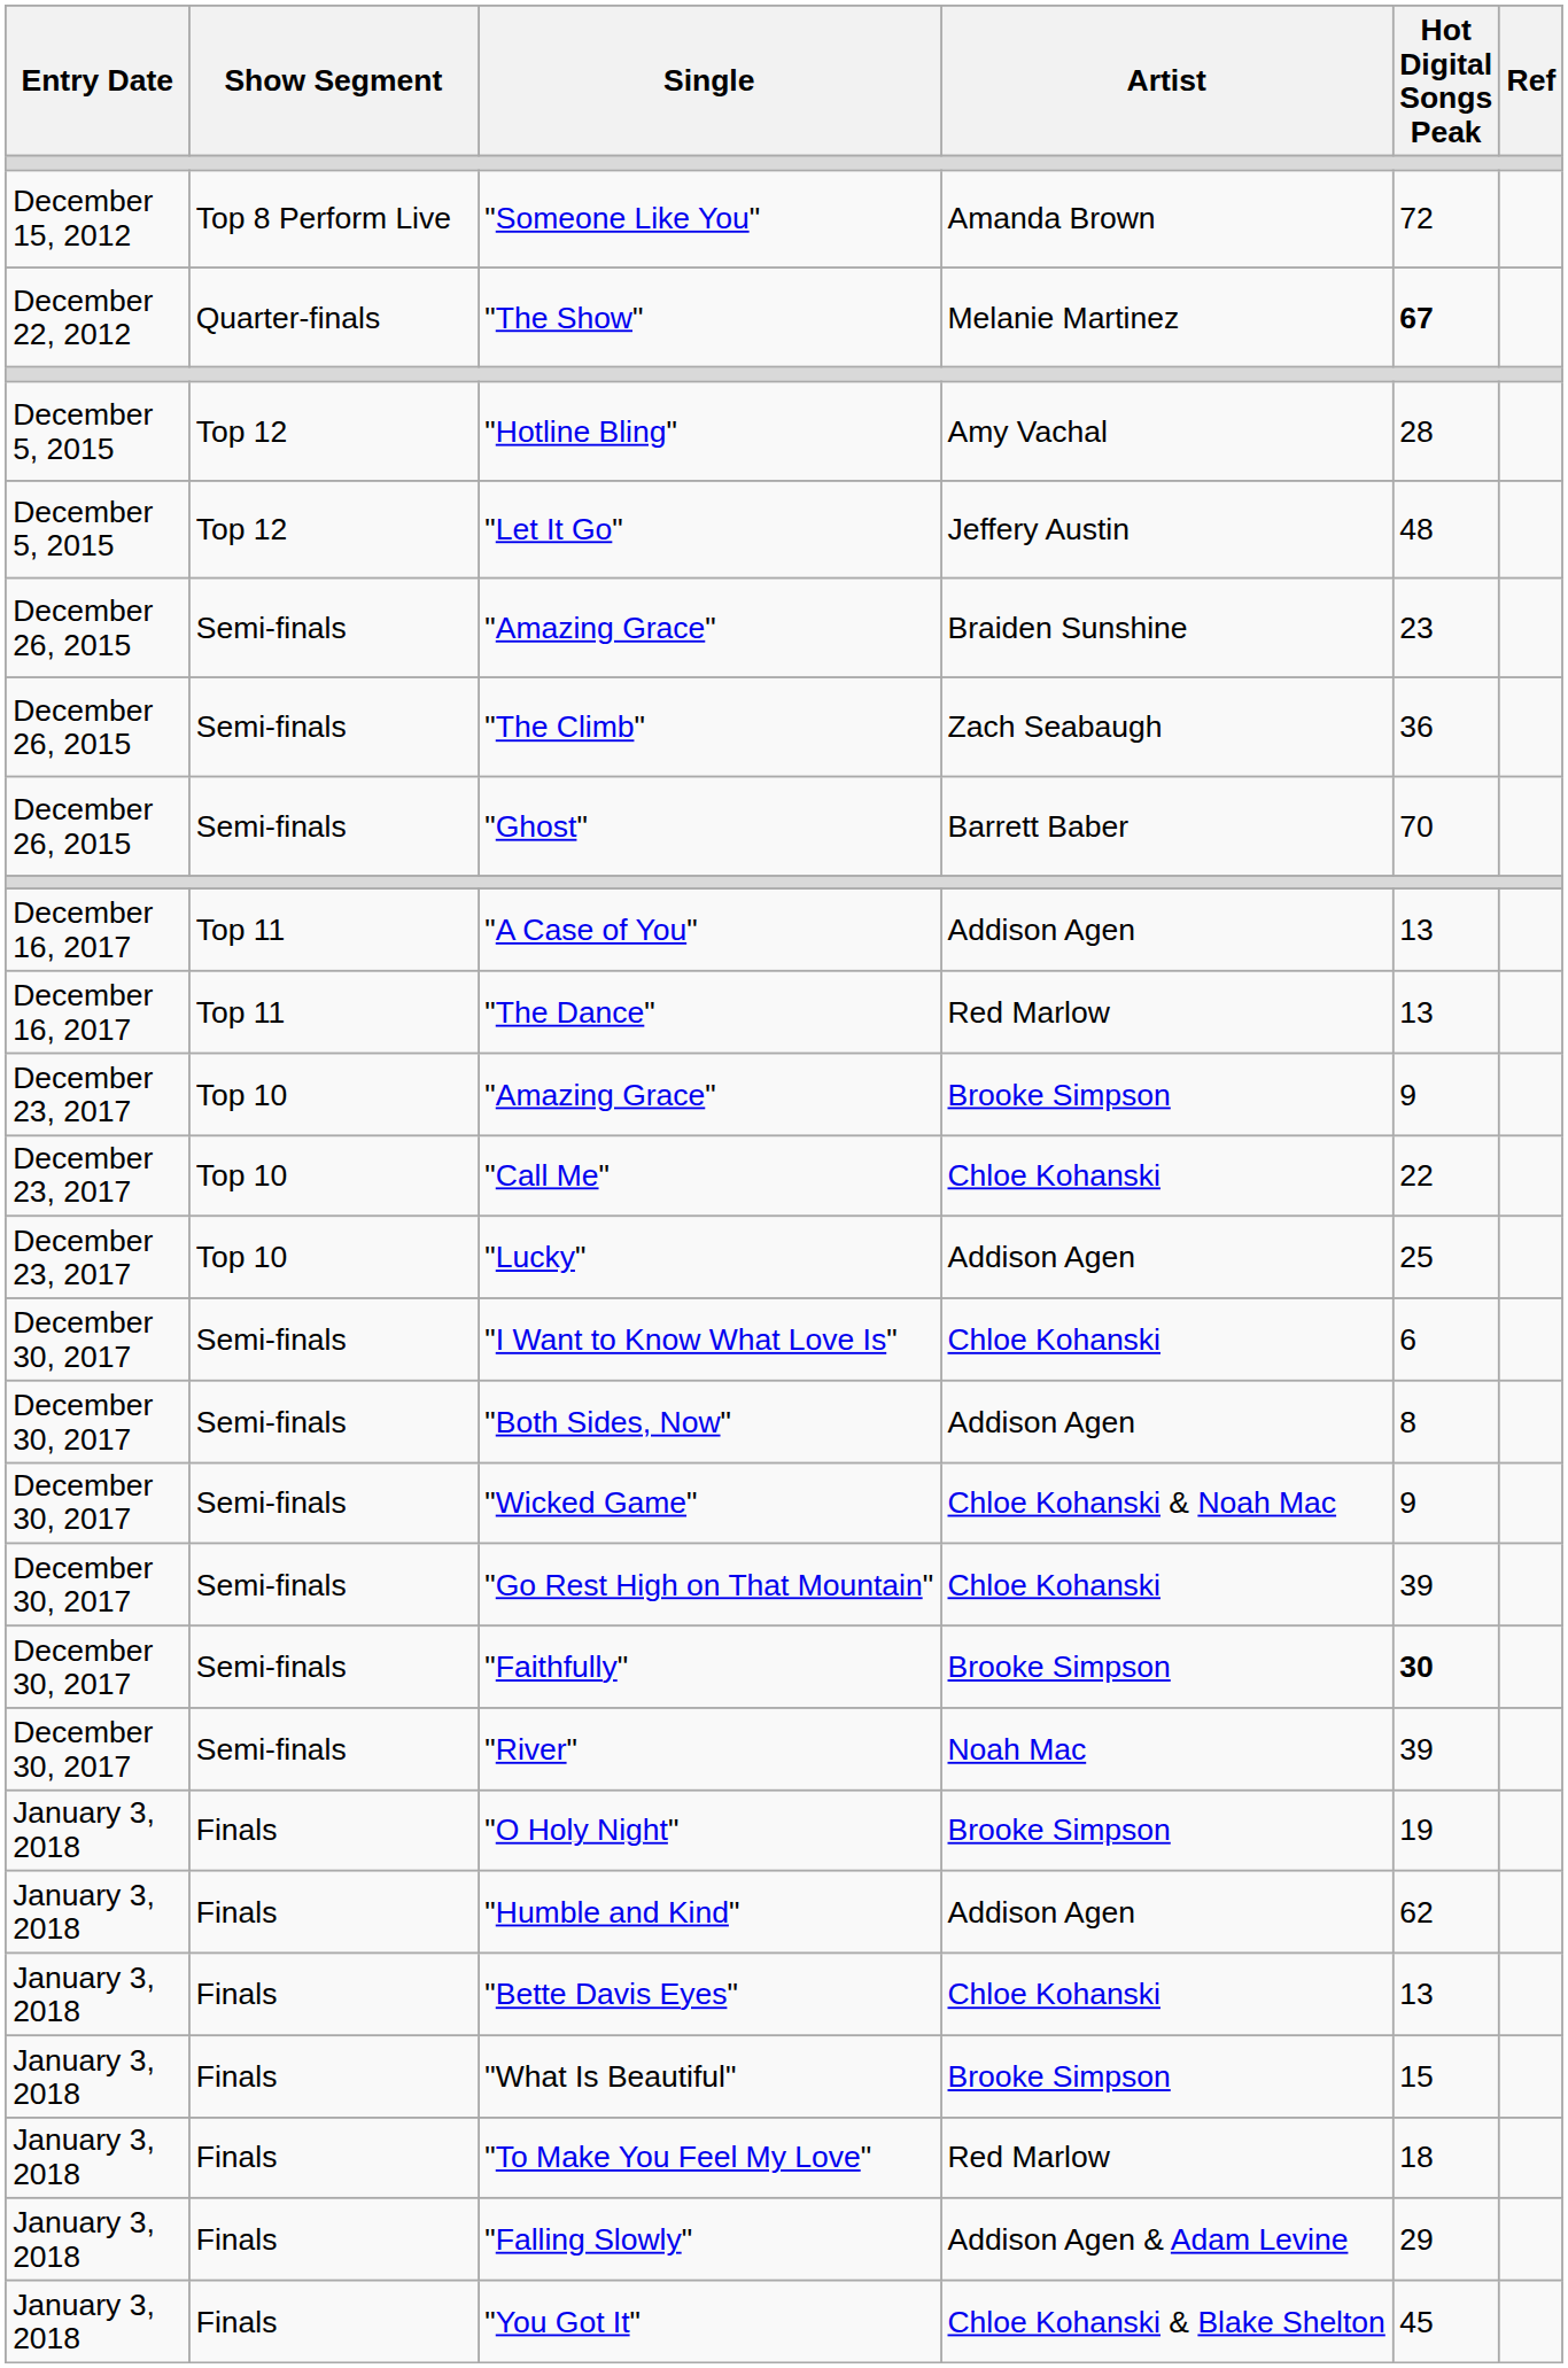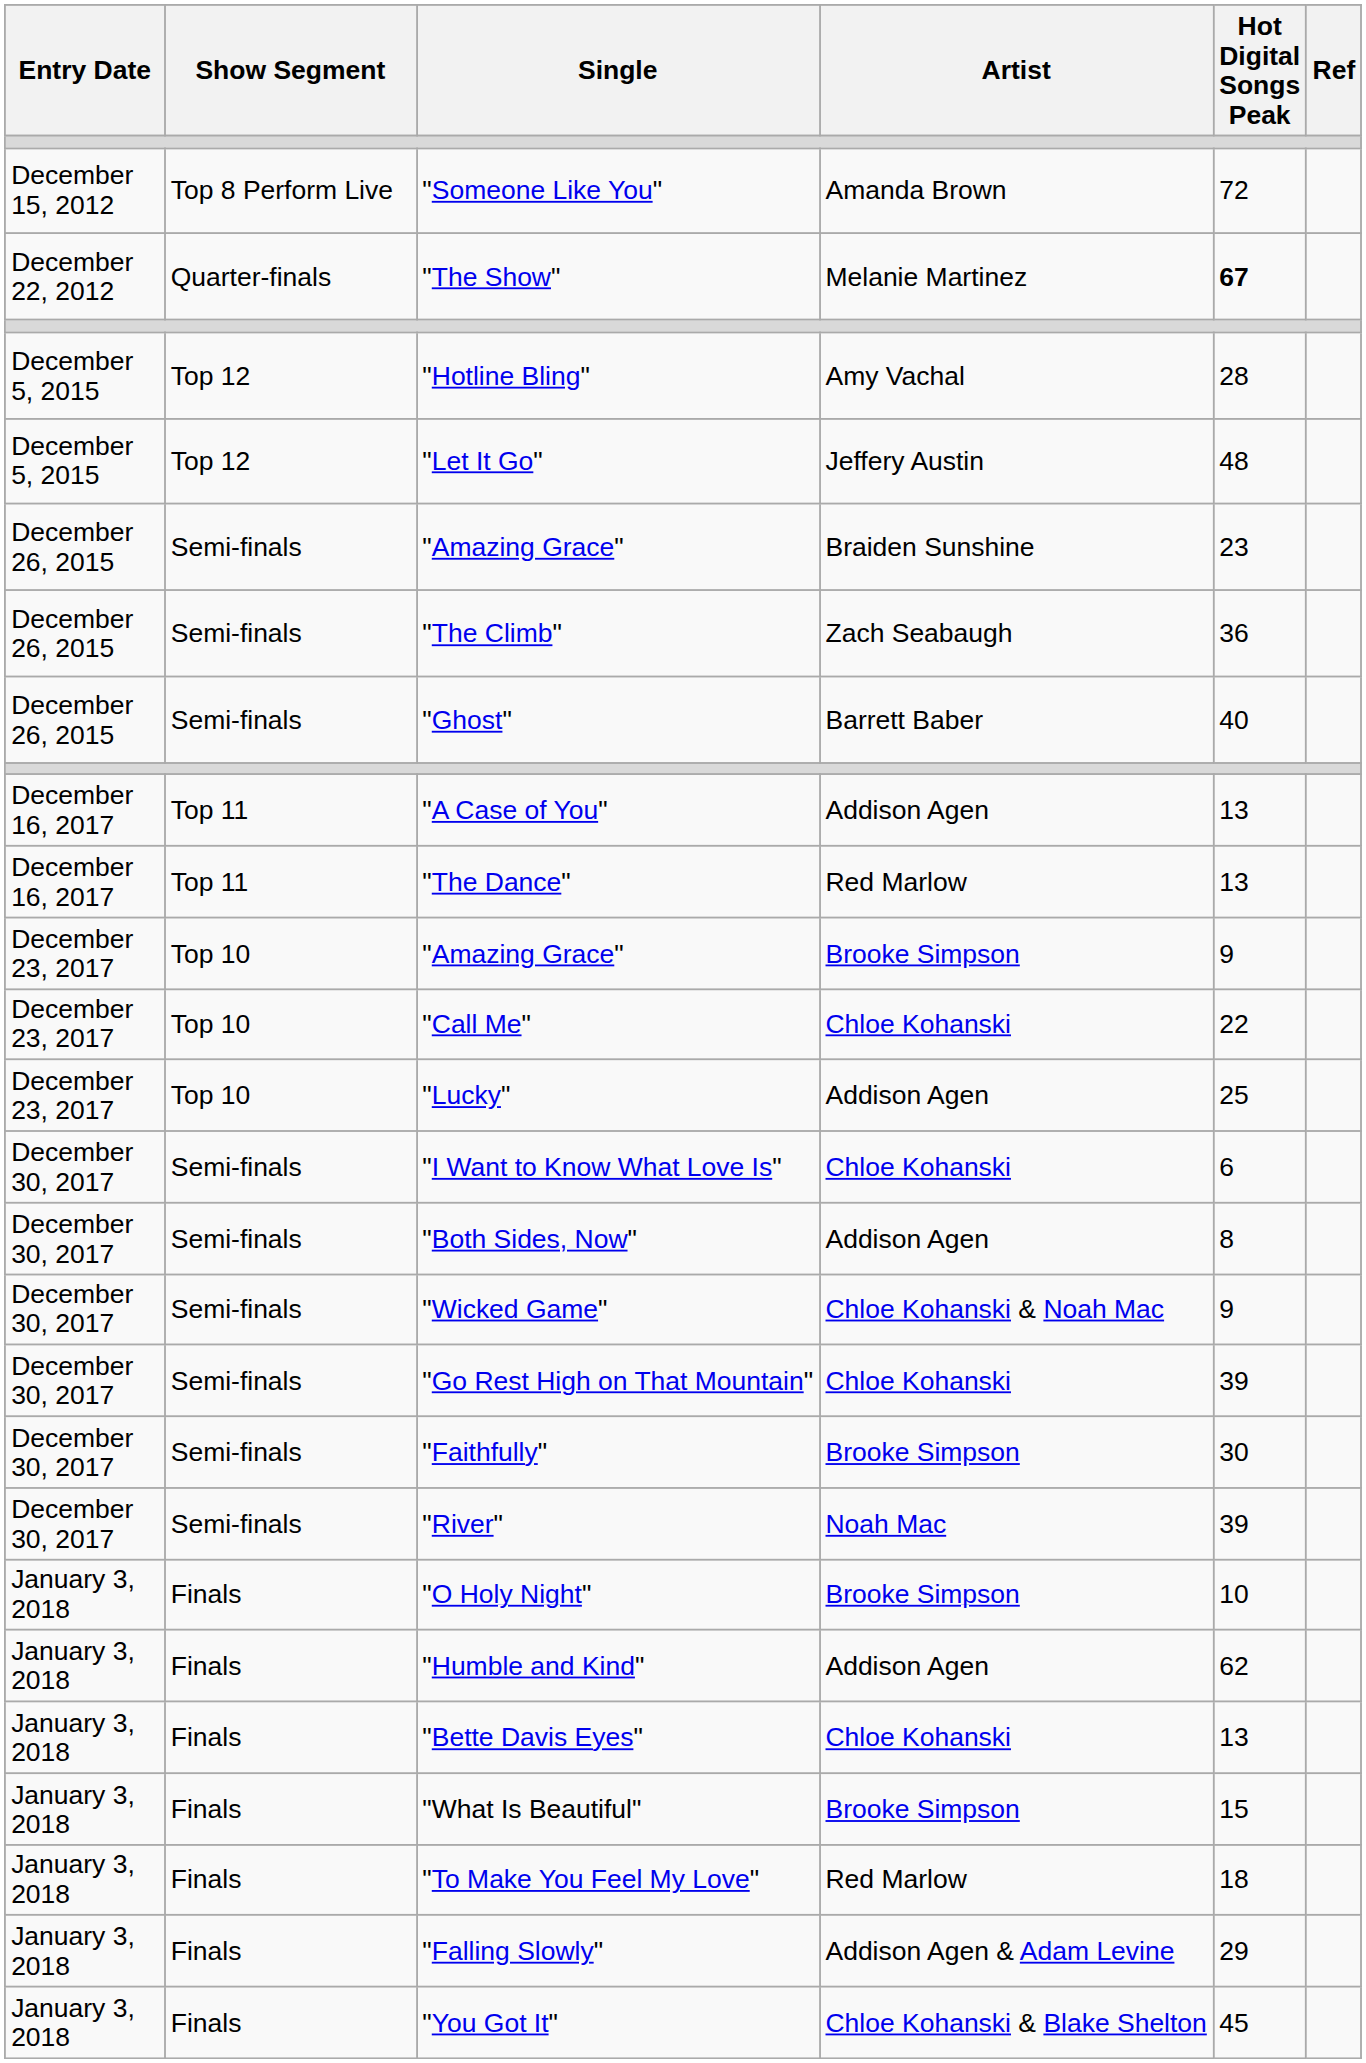 <table class="wikitable" style="font-size: 90%;">
 <tr>
 <th width="80">Entry Date</th>
 <th width="130">Show Segment</th>
 <th>Single</th>
 <th>Artist</th>
 <th width="35">Hot Digital Songs Peak</th>
 <th width="10">Ref</th>
 </tr>
 <tr>
 <td style="background:#D9D9D9;" colspan="6"></td>
 </tr>
 <tr>
 <td>December 15, 2012</td>
 <td>Top 8 Perform Live</td>
 <td style="height:40px;">"<a href='#'>Someone Like You</a>"</td>
 <td>Amanda Brown</td>
 <td>72</td>
 <td></td>
 </tr>
 <tr>
 <td>December 22, 2012</td>
 <td>Quarter-finals</td>
 <td style="height:40px;">"<a href='#'>The Show</a>"</td>
 <td>Melanie Martinez</td>
 <td><strong>67</strong></td>
 <td></td>
 </tr>
 <tr>
 <td style="background:#D9D9D9;" colspan="6"></td>
 </tr>
 <tr>
 <td>December 5, 2015</td>
 <td>Top 12</td>
 <td style="height:40px;">"<a href='#'>Hotline Bling</a>"</td>
 <td>Amy Vachal</td>
 <td>28</td>
 <td></td>
 </tr>
 <tr>
 <td>December 5, 2015</td>
 <td>Top 12</td>
 <td style="height:40px;">"<a href='#'>Let It Go</a>"</td>
 <td>Jeffery Austin</td>
 <td>48</td>
 <td></td>
 </tr>
 <tr>
 <td>December 26, 2015</td>
 <td>Semi-finals</td>
 <td style="height:40px;">"<a href='#'>Amazing Grace</a>"</td>
 <td>Braiden Sunshine</td>
 <td>23</td>
 <td></td>
 </tr>
 <tr>
 <td>December 26, 2015</td>
 <td>Semi-finals</td>
 <td style="height:40px;">"<a href='#'>The Climb</a>"</td>
 <td>Zach Seabaugh</td>
 <td>36</td>
 <td></td>
 </tr>
 <tr>
 <td>December 26, 2015</td>
 <td>Semi-finals</td>
 <td style="height:40px;">"<a href='#'>Ghost</a>"</td>
 <td>Barrett Baber</td>
-<td>70</td>
+<td>40</td>
 <td></td>
 </tr>
 <tr>
 <td style="background:#D9D9D9;" colspan="6"></td>
 </tr>
 <tr>
 <td>December 16, 2017</td>
 <td>Top 11</td>
 <td>"<a href='#'>A Case of You</a>"</td>
 <td>Addison Agen</td>
 <td>13</td>
 <td></td>
 </tr>
 <tr>
 <td>December 16, 2017</td>
 <td>Top 11</td>
 <td>"<a href='#'>The Dance</a>"</td>
 <td>Red Marlow</td>
 <td>13</td>
 <td></td>
 </tr>
 <tr>
 <td>December 23, 2017</td>
 <td>Top 10</td>
 <td>"<a href='#'>Amazing Grace</a>"</td>
 <td><a href='#'>Brooke Simpson</a></td>
 <td>9</td>
 <td></td>
 </tr>
 <tr>
 <td>December 23, 2017</td>
 <td>Top 10</td>
 <td>"<a href='#'>Call Me</a>"</td>
 <td><a href='#'>Chloe Kohanski</a></td>
 <td>22</td>
 <td></td>
 </tr>
 <tr>
 <td>December 23, 2017</td>
 <td>Top 10</td>
 <td>"<a href='#'>Lucky</a>"</td>
 <td>Addison Agen</td>
 <td>25</td>
 <td></td>
 </tr>
 <tr>
 <td>December 30, 2017</td>
 <td>Semi-finals</td>
 <td>"<a href='#'>I Want to Know What Love Is</a>"</td>
 <td><a href='#'>Chloe Kohanski</a></td>
 <td>6</td>
 <td></td>
 </tr>
 <tr>
 <td>December 30, 2017</td>
 <td>Semi-finals</td>
 <td>"<a href='#'>Both Sides, Now</a>"</td>
 <td>Addison Agen</td>
 <td>8</td>
 <td></td>
 </tr>
 <tr>
 <td>December 30, 2017</td>
 <td>Semi-finals</td>
 <td>"<a href='#'>Wicked Game</a>"</td>
 <td><a href='#'>Chloe Kohanski</a> & <a href='#'>Noah Mac</a></td>
 <td>9</td>
 <td></td>
 </tr>
 <tr>
 <td>December 30, 2017</td>
 <td>Semi-finals</td>
 <td>"<a href='#'>Go Rest High on That Mountain</a>"</td>
 <td><a href='#'>Chloe Kohanski</a></td>
 <td>39</td>
 <td></td>
 </tr>
 <tr>
 <td>December 30, 2017</td>
 <td>Semi-finals</td>
 <td>"<a href='#'>Faithfully</a>"</td>
 <td><a href='#'>Brooke Simpson</a></td>
-<td><strong>30</strong></td>
+<td>30</td>
 <td></td>
 </tr>
 <tr>
 <td>December 30, 2017</td>
 <td>Semi-finals</td>
 <td>"<a href='#'>River</a>"</td>
 <td><a href='#'>Noah Mac</a></td>
 <td>39</td>
 <td></td>
 </tr>
 <tr>
 <td>January 3, 2018</td>
 <td>Finals</td>
 <td>"<a href='#'>O Holy Night</a>"</td>
 <td><a href='#'>Brooke Simpson</a></td>
-<td>19</td>
+<td>10</td>
 <td></td>
 </tr>
 <tr>
 <td>January 3, 2018</td>
 <td>Finals</td>
 <td>"<a href='#'>Humble and Kind</a>"</td>
 <td>Addison Agen</td>
 <td>62</td>
 <td></td>
 </tr>
 <tr>
 <td>January 3, 2018</td>
 <td>Finals</td>
 <td>"<a href='#'>Bette Davis Eyes</a>"</td>
 <td><a href='#'>Chloe Kohanski</a></td>
 <td>13</td>
 <td></td>
 </tr>
 <tr>
 <td>January 3, 2018</td>
 <td>Finals</td>
 <td>"What Is Beautiful"</td>
 <td><a href='#'>Brooke Simpson</a></td>
 <td>15</td>
 <td></td>
 </tr>
 <tr>
 <td>January 3, 2018</td>
 <td>Finals</td>
 <td>"<a href='#'>To Make You Feel My Love</a>"</td>
 <td>Red Marlow</td>
 <td>18</td>
 <td></td>
 </tr>
 <tr>
 <td>January 3, 2018</td>
 <td>Finals</td>
 <td>"<a href='#'>Falling Slowly</a>"</td>
 <td>Addison Agen & <a href='#'>Adam Levine</a></td>
 <td>29</td>
 <td></td>
 </tr>
 <tr>
 <td>January 3, 2018</td>
 <td>Finals</td>
 <td>"<a href='#'>You Got It</a>"</td>
 <td><a href='#'>Chloe Kohanski</a> & <a href='#'>Blake Shelton</a></td>
 <td>45</td>
 <td></td>
 </tr>
 </table>
